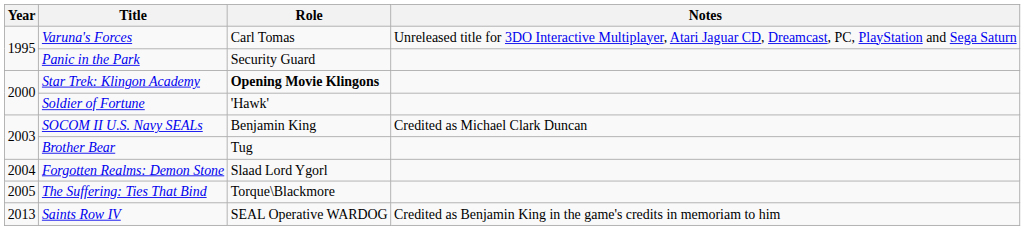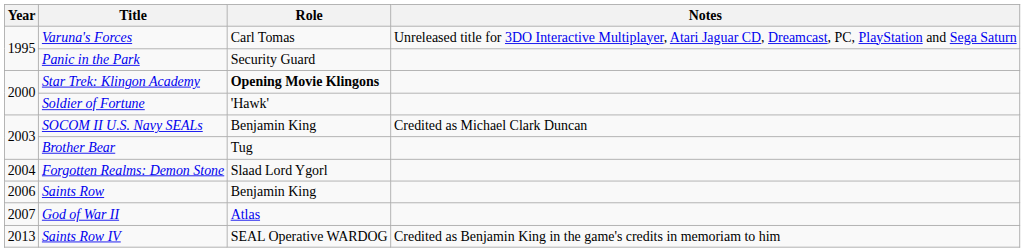 <table class="wikitable sortable">
 <tr>
 <th>Year</th>
 <th>Title</th>
 <th>Role</th>
 <th>Notes</th>
 </tr>
 <tr>
 <td rowspan=2>1995</td>
 <td><em><a href='#'>Varuna's Forces</a></em></td>
 <td>Carl Tomas</td>
 <td>Unreleased title for <a href='#'>3DO Interactive Multiplayer</a>, <a href='#'>Atari Jaguar CD</a>, <a href='#'>Dreamcast</a>, PC, <a href='#'>PlayStation</a> and <a href='#'>Sega Saturn</a></td>
 </tr>
 <tr>
 <td><em><a href='#'>Panic in the Park</a></em></td>
 <td>Security Guard</td>
 <td></td>
 </tr>
 <tr>
 <td rowspan=2>2000</td>
 <td><em><a href='#'>Star Trek: Klingon Academy</a></em></td>
 <td><strong>Opening Movie Klingons</strong></td>
 <td></td>
 </tr>
 <tr>
 <td><em><a href='#'>Soldier of Fortune</a></em></td>
 <td>'Hawk'</td>
 <td></td>
 </tr>
 <tr>
 <td rowspan=2>2003</td>
 <td><em><a href='#'>SOCOM II U.S. Navy SEALs</a></em></td>
 <td>Benjamin King</td>
 <td>Credited as Michael Clark Duncan</td>
 </tr>
 <tr>
 <td><em><a href='#'>Brother Bear</a></em></td>
 <td>Tug</td>
 <td></td>
 </tr>
 <tr>
 <td>2004</td>
 <td><em><a href='#'>Forgotten Realms: Demon Stone</a></em></td>
 <td>Slaad Lord Ygorl</td>
 <td></td>
 </tr>
 <tr>
-<td>2005</td>
-<td><em><a href='#'>The Suffering: Ties That Bind</a></em></td>
-<td>Torque\Blackmore</td>
+<td>2006</td>
+<td><em><a href='#'>Saints Row</a></em></td>
+<td>Benjamin King</td>
+<td></td>
+</tr>
+<tr>
+<td>2007</td>
+<td><em><a href='#'>God of War II</a></em></td>
+<td><a href='#'>Atlas</a></td>
 <td></td>
 </tr>
 <tr>
 <td>2013</td>
 <td><em><a href='#'>Saints Row IV</a></em></td>
 <td>SEAL Operative WARDOG</td>
 <td>Credited as Benjamin King in the game's credits in memoriam to him</td>
 </tr>
 </table>
